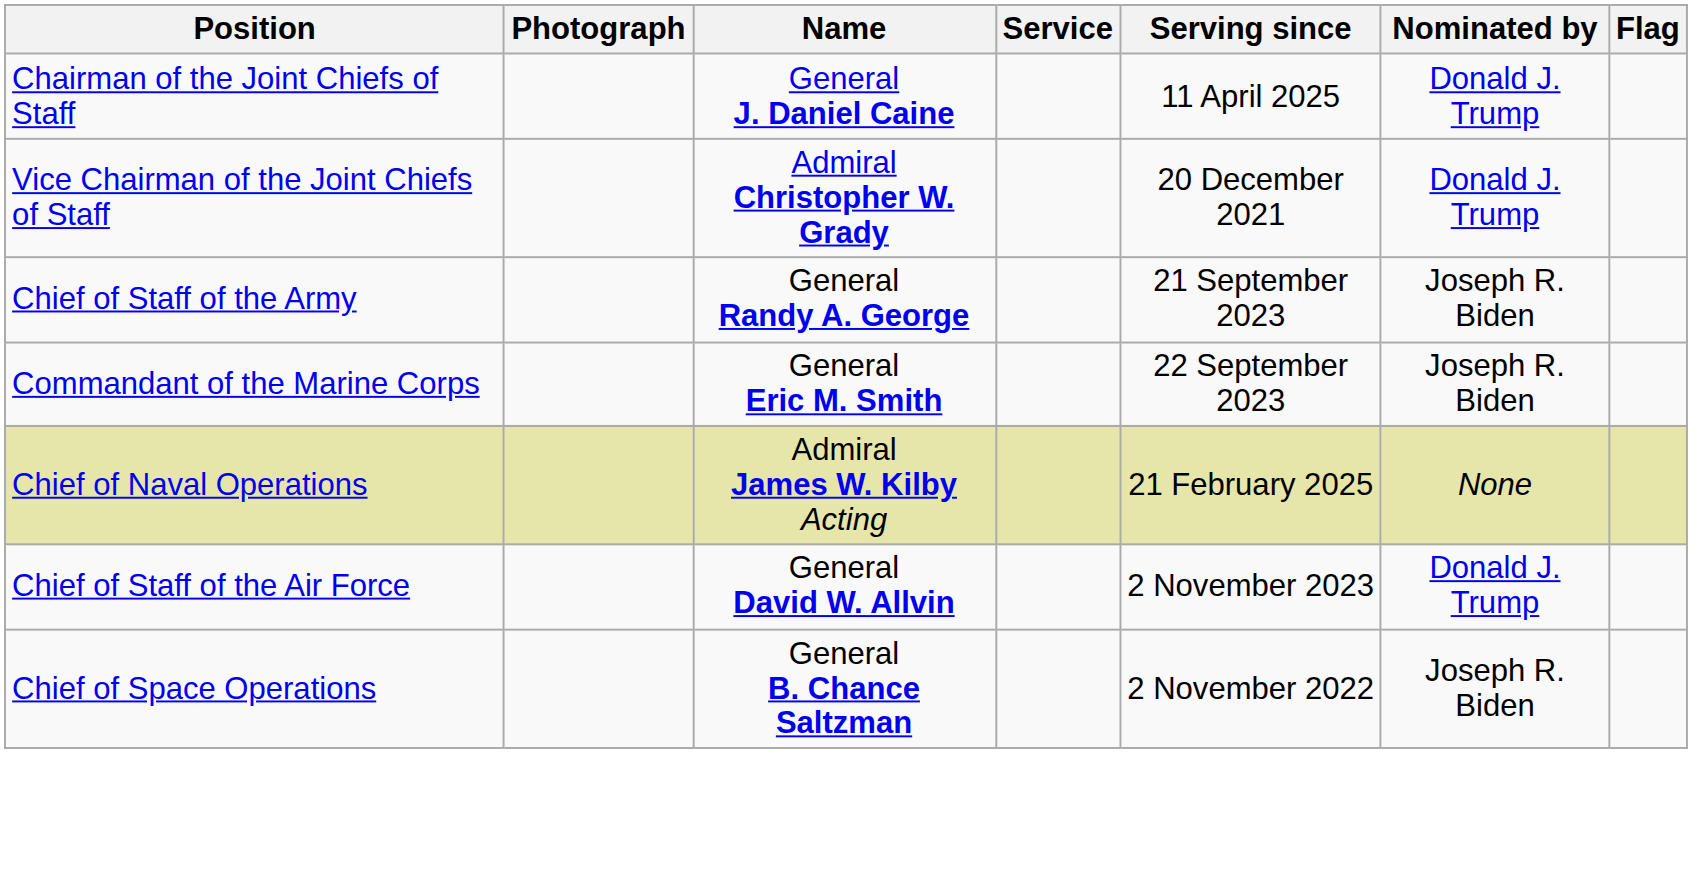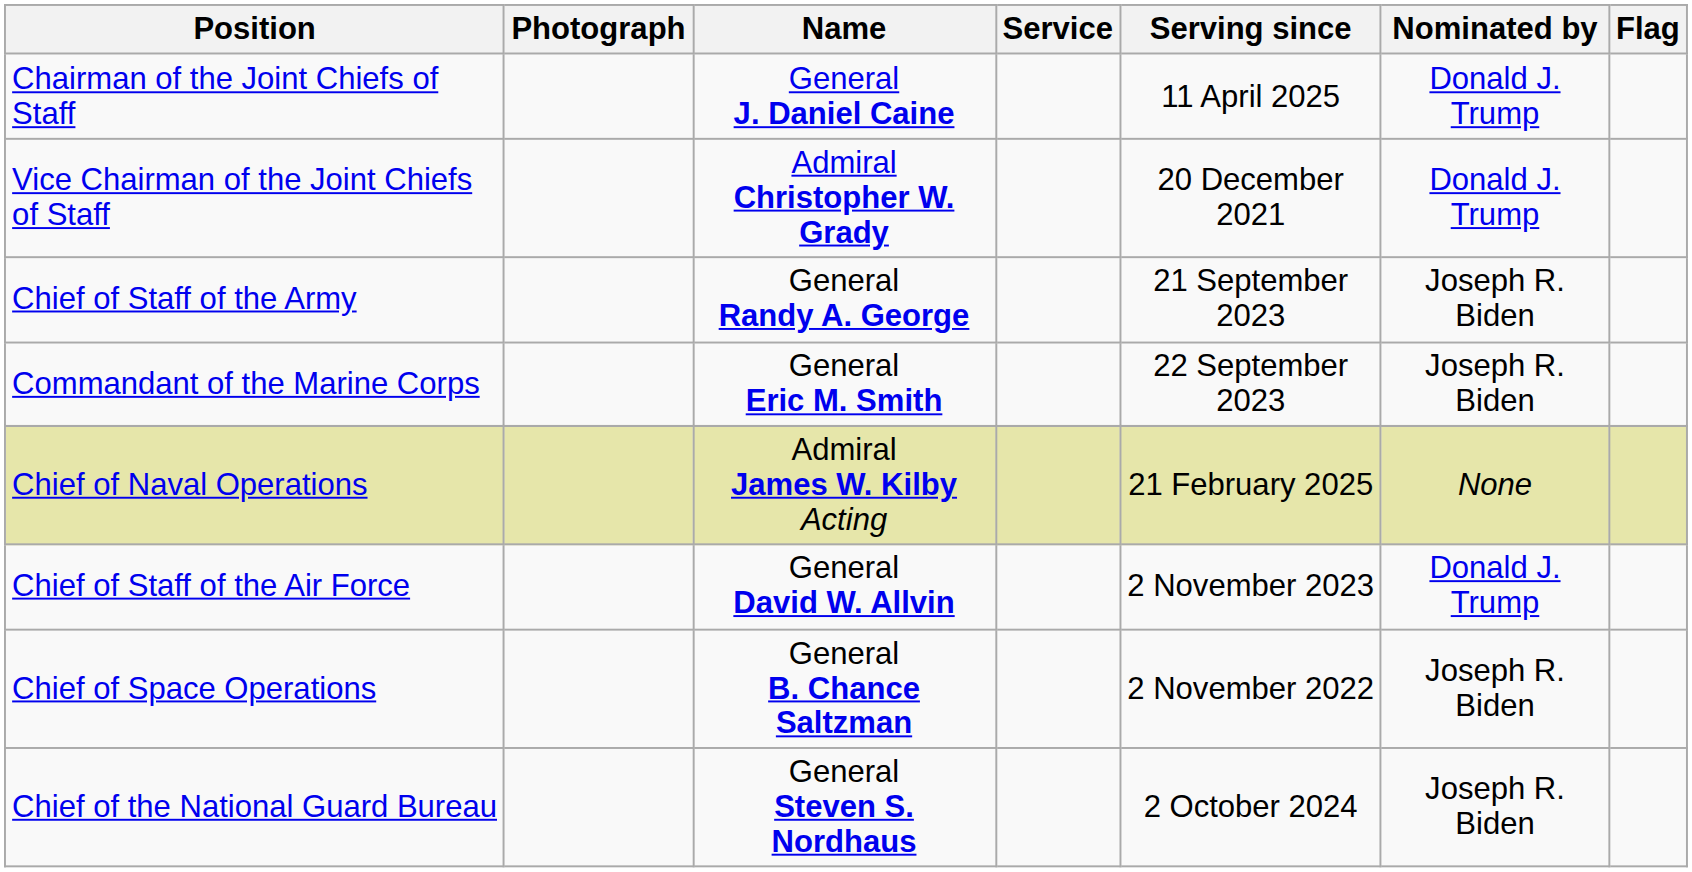 <table class="wikitable">
 <tr>
 <th>Position</th>
 <th>Photograph</th>
 <th>Name</th>
 <th>Service</th>
 <th>Serving since</th>
 <th>Nominated by</th>
 <th>Flag</th>
 </tr>
 <tr>
 <td><a href='#'>Chairman of the Joint Chiefs of Staff</a></td>
 <td></td>
 <td style="text-align:center"><a href='#'>General</a><br><strong><a href='#'>J. Daniel Caine</a></strong></td>
 <td></td>
 <td style="text-align:center">11 April 2025</td>
 <td style="text-align:center"><a href='#'>Donald J. Trump</a></td>
 <td></td>
 </tr>
 <tr>
 <td><a href='#'>Vice Chairman of the Joint Chiefs of Staff</a></td>
 <td></td>
 <td style="text-align:center"><a href='#'>Admiral</a><br><strong><a href='#'>Christopher W. Grady</a></strong></td>
 <td></td>
 <td style="text-align:center">20 December 2021</td>
 <td style="text-align:center"><a href='#'>Donald J. Trump</a></td>
 <td></td>
 </tr>
 <tr>
 <td><a href='#'>Chief of Staff of the Army</a></td>
 <td></td>
 <td style="text-align:center">General<br><strong><a href='#'>Randy A. George</a></strong></td>
 <td></td>
 <td style="text-align:center">21 September 2023</td>
 <td style="text-align:center">Joseph R. Biden</td>
 <td></td>
 </tr>
 <tr>
 <td><a href='#'>Commandant of the Marine Corps</a></td>
 <td></td>
 <td style="text-align:center">General<br><strong><a href='#'>Eric M. Smith</a></strong></td>
 <td></td>
 <td style="text-align:center">22 September 2023</td>
 <td style="text-align:center">Joseph R. Biden</td>
 <td></td>
 </tr>
 <tr>
 </tr>
 <tr style=background:#e6e6aa;>
 <td><a href='#'>Chief of Naval Operations</a></td>
 <td></td>
 <td style="text-align:center">Admiral<br><strong><a href='#'>James W. Kilby</a></strong><br><em>Acting</em></td>
 <td></td>
 <td style="text-align:center">21 February 2025</td>
 <td style="text-align:center"><em>None</em></td>
 <td></td>
 </tr>
 <tr>
 <td><a href='#'>Chief of Staff of the Air Force</a></td>
 <td></td>
 <td style="text-align:center">General<br><strong><a href='#'>David W. Allvin</a></strong></td>
 <td></td>
 <td style="text-align:center">2 November 2023</td>
 <td style="text-align:center"><a href='#'>Donald J. Trump</a></td>
 <td></td>
 </tr>
 <tr>
 <td><a href='#'>Chief of Space Operations</a></td>
 <td></td>
 <td style="text-align:center">General<br><strong><a href='#'>B. Chance Saltzman</a></strong></td>
 <td></td>
 <td style="text-align:center">2 November 2022</td>
 <td style="text-align:center">Joseph R. Biden</td>
 <td></td>
 </tr>
+<tr>
+<td><a href='#'>Chief of the National Guard Bureau</a></td>
+<td></td>
+<td style="text-align:center">General<br><strong><a href='#'>Steven S. Nordhaus</a></strong></td>
+<td></td>
+<td style="text-align:center">2 October 2024</td>
+<td style="text-align:center">Joseph R. Biden</td>
+<td></td>
+</tr>
 </table>
